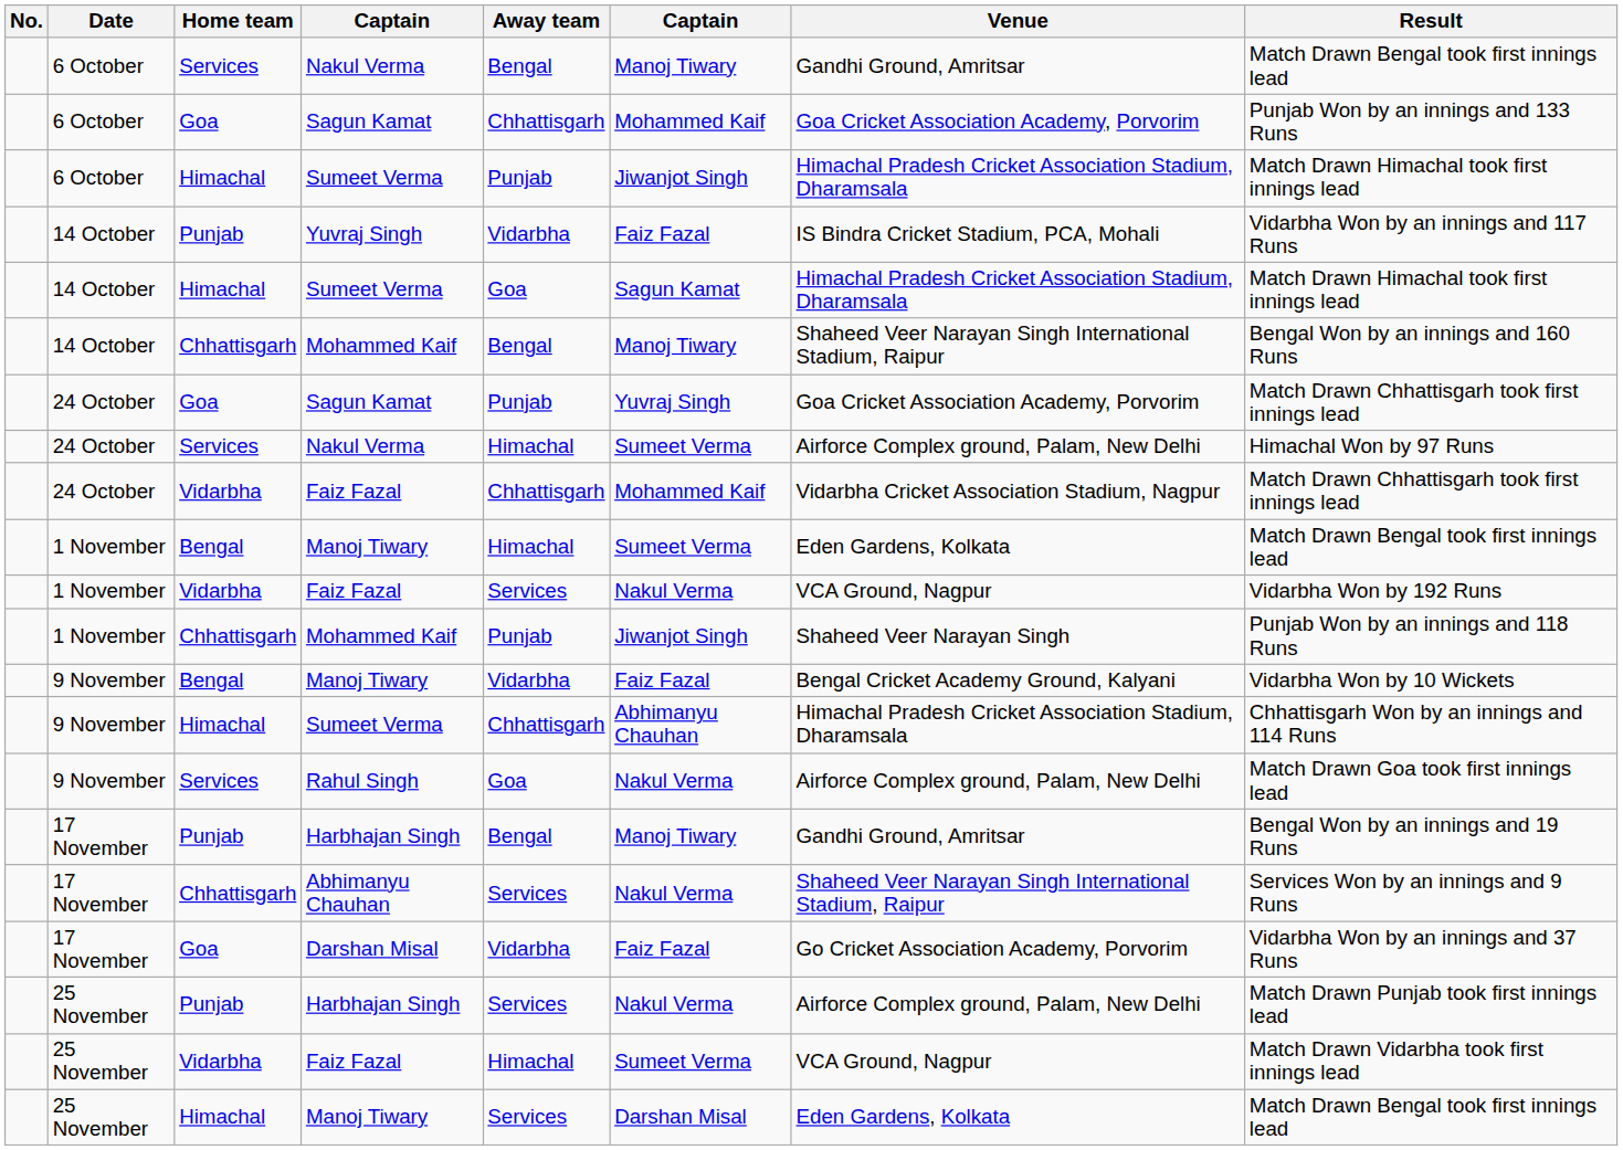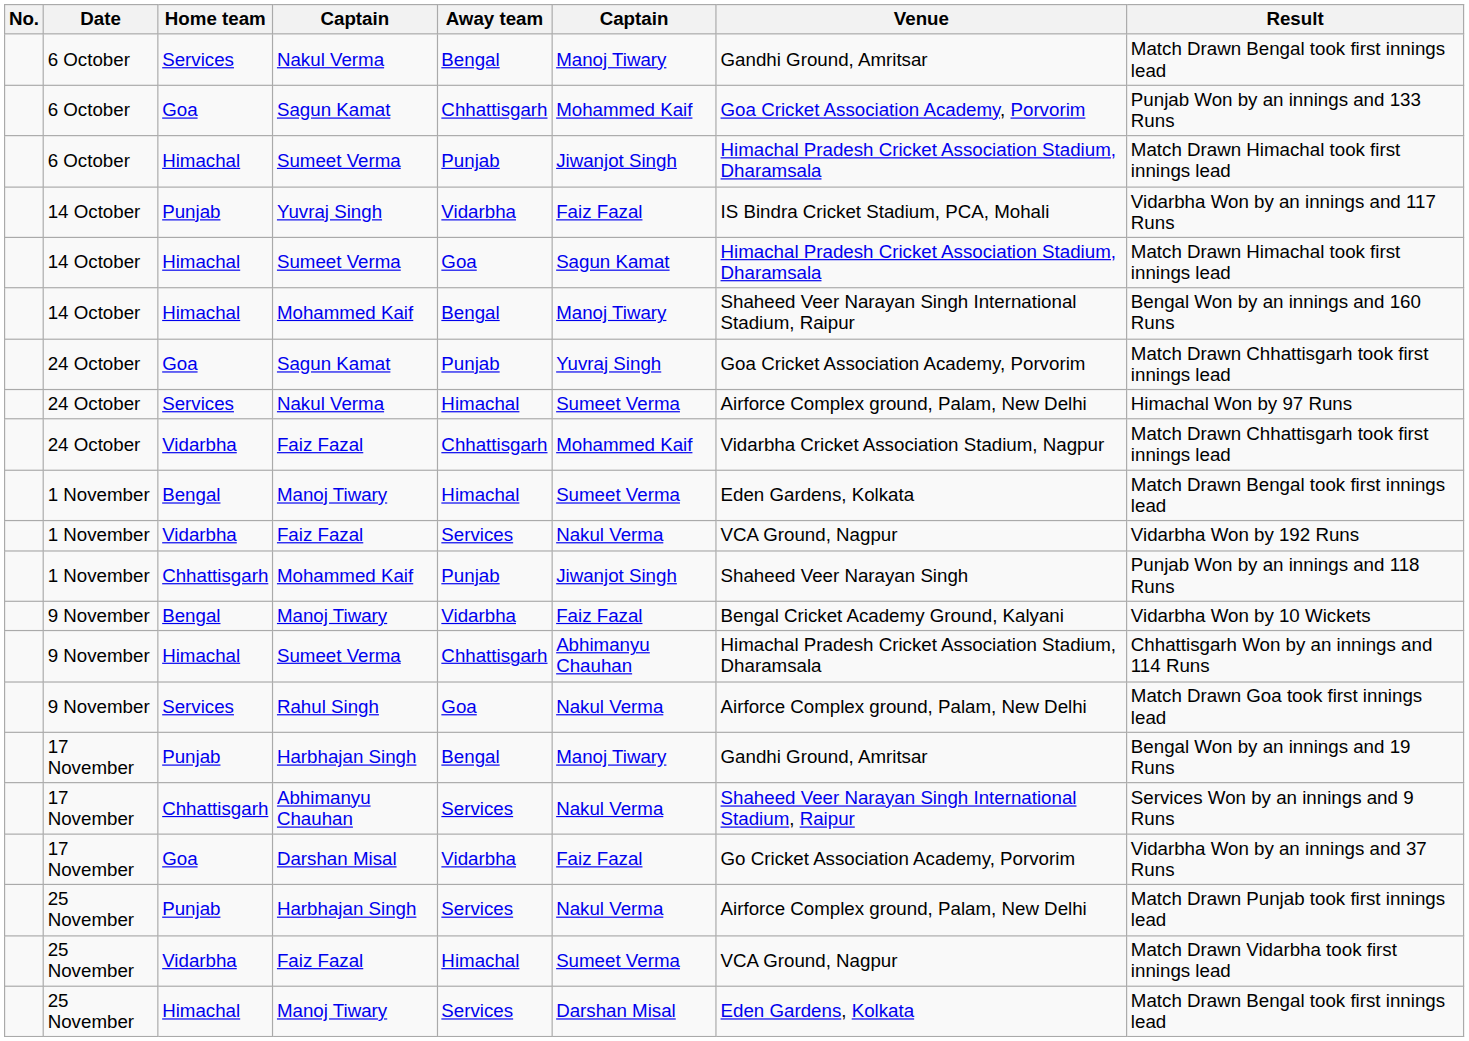 <table class="wikitable collapsible collapsed">
 <tr>
 <th>No.</th>
 <th>Date</th>
 <th>Home team</th>
 <th>Captain</th>
 <th>Away team</th>
 <th>Captain</th>
 <th>Venue</th>
 <th>Result</th>
 </tr>
 <tr>
 <td> </td>
 <td>6 October</td>
 <td><a href='#'>Services</a></td>
 <td><a href='#'>Nakul Verma</a></td>
 <td><a href='#'>Bengal</a></td>
 <td><a href='#'>Manoj Tiwary</a></td>
 <td>Gandhi Ground, Amritsar</td>
 <td>Match Drawn Bengal took first innings lead</td>
 </tr>
 <tr>
 <td> </td>
 <td>6 October</td>
 <td><a href='#'>Goa</a></td>
 <td><a href='#'>Sagun Kamat</a></td>
 <td><a href='#'>Chhattisgarh</a></td>
 <td><a href='#'>Mohammed Kaif</a></td>
 <td><a href='#'>Goa Cricket Association Academy</a>, <a href='#'>Porvorim</a></td>
 <td>Punjab Won by an innings and 133 Runs</td>
 </tr>
 <tr>
 <td> </td>
 <td>6 October</td>
 <td><a href='#'>Himachal</a></td>
 <td><a href='#'>Sumeet Verma</a></td>
 <td><a href='#'>Punjab</a></td>
 <td><a href='#'>Jiwanjot Singh</a></td>
 <td><a href='#'>Himachal Pradesh Cricket Association Stadium, Dharamsala</a></td>
 <td>Match Drawn Himachal took first innings lead</td>
 </tr>
 <tr>
 <td> </td>
 <td>14 October</td>
 <td><a href='#'>Punjab</a></td>
 <td><a href='#'>Yuvraj Singh</a></td>
 <td><a href='#'>Vidarbha</a></td>
 <td><a href='#'>Faiz Fazal</a></td>
 <td>IS Bindra Cricket Stadium, PCA, Mohali</td>
 <td>Vidarbha Won by an innings and 117 Runs</td>
 </tr>
 <tr>
 <td> </td>
 <td>14 October</td>
 <td><a href='#'>Himachal</a></td>
 <td><a href='#'>Sumeet Verma</a></td>
 <td><a href='#'>Goa</a></td>
 <td><a href='#'>Sagun Kamat</a></td>
 <td><a href='#'>Himachal Pradesh Cricket Association Stadium, Dharamsala</a></td>
 <td>Match Drawn Himachal took first innings lead</td>
 </tr>
 <tr>
 <td> </td>
 <td>14 October</td>
-<td><a href='#'>Chhattisgarh</a></td>
+<td><a href='#'>Himachal</a></td>
 <td><a href='#'>Mohammed Kaif</a></td>
 <td><a href='#'>Bengal</a></td>
 <td><a href='#'>Manoj Tiwary</a></td>
 <td>Shaheed Veer Narayan Singh International Stadium, Raipur</td>
 <td>Bengal Won by an innings and 160 Runs</td>
 </tr>
 <tr>
 <td> </td>
 <td>24 October</td>
 <td><a href='#'>Goa</a></td>
 <td><a href='#'>Sagun Kamat</a></td>
 <td><a href='#'>Punjab</a></td>
 <td><a href='#'>Yuvraj Singh</a></td>
 <td>Goa Cricket Association Academy, Porvorim</td>
 <td>Match Drawn Chhattisgarh took first innings lead</td>
 </tr>
 <tr>
 <td> </td>
 <td>24 October</td>
 <td><a href='#'>Services</a></td>
 <td><a href='#'>Nakul Verma</a></td>
 <td><a href='#'>Himachal</a></td>
 <td><a href='#'>Sumeet Verma</a></td>
 <td>Airforce Complex ground, Palam, New Delhi</td>
 <td>Himachal Won by 97 Runs</td>
 </tr>
 <tr>
 <td> </td>
 <td>24 October</td>
 <td><a href='#'>Vidarbha</a></td>
 <td><a href='#'>Faiz Fazal</a></td>
 <td><a href='#'>Chhattisgarh</a></td>
 <td><a href='#'>Mohammed Kaif</a></td>
 <td>Vidarbha Cricket Association Stadium, Nagpur</td>
 <td>Match Drawn Chhattisgarh took first innings lead</td>
 </tr>
 <tr>
 <td> </td>
 <td>1 November</td>
 <td><a href='#'>Bengal</a></td>
 <td><a href='#'>Manoj Tiwary</a></td>
 <td><a href='#'>Himachal</a></td>
 <td><a href='#'>Sumeet Verma</a></td>
 <td>Eden Gardens, Kolkata</td>
 <td>Match Drawn Bengal took first innings lead</td>
 </tr>
 <tr>
 <td> </td>
 <td>1 November</td>
 <td><a href='#'>Vidarbha</a></td>
 <td><a href='#'>Faiz Fazal</a></td>
 <td><a href='#'>Services</a></td>
 <td><a href='#'>Nakul Verma</a></td>
 <td>VCA Ground, Nagpur</td>
 <td>Vidarbha Won by 192 Runs</td>
 </tr>
 <tr>
 <td> </td>
 <td>1 November</td>
 <td><a href='#'>Chhattisgarh</a></td>
 <td><a href='#'>Mohammed Kaif</a></td>
 <td><a href='#'>Punjab</a></td>
 <td><a href='#'>Jiwanjot Singh</a></td>
 <td>Shaheed Veer Narayan Singh</td>
 <td>Punjab Won by an innings and 118 Runs</td>
 </tr>
 <tr>
 <td> </td>
 <td>9 November</td>
 <td><a href='#'>Bengal</a></td>
 <td><a href='#'>Manoj Tiwary</a></td>
 <td><a href='#'>Vidarbha</a></td>
 <td><a href='#'>Faiz Fazal</a></td>
 <td>Bengal Cricket Academy Ground, Kalyani</td>
 <td>Vidarbha Won by 10 Wickets</td>
 </tr>
 <tr>
 <td> </td>
 <td>9 November</td>
 <td><a href='#'>Himachal</a></td>
 <td><a href='#'>Sumeet Verma</a></td>
 <td><a href='#'>Chhattisgarh</a></td>
 <td><a href='#'>Abhimanyu Chauhan</a></td>
 <td>Himachal Pradesh Cricket Association Stadium, Dharamsala</td>
 <td>Chhattisgarh Won by an innings and 114 Runs</td>
 </tr>
 <tr>
 <td> </td>
 <td>9 November</td>
 <td><a href='#'>Services</a></td>
 <td><a href='#'>Rahul Singh</a></td>
 <td><a href='#'>Goa</a></td>
 <td><a href='#'>Nakul Verma</a></td>
 <td>Airforce Complex ground, Palam, New Delhi</td>
 <td>Match Drawn Goa took first innings lead</td>
 </tr>
 <tr>
 <td> </td>
 <td>17 November</td>
 <td><a href='#'>Punjab</a></td>
 <td><a href='#'>Harbhajan Singh</a></td>
 <td><a href='#'>Bengal</a></td>
 <td><a href='#'>Manoj Tiwary</a></td>
 <td>Gandhi Ground, Amritsar</td>
 <td>Bengal Won by an innings and 19 Runs</td>
 </tr>
 <tr>
 <td> </td>
 <td>17 November</td>
 <td><a href='#'>Chhattisgarh</a></td>
 <td><a href='#'>Abhimanyu Chauhan</a></td>
 <td><a href='#'>Services</a></td>
 <td><a href='#'>Nakul Verma</a></td>
 <td><a href='#'>Shaheed Veer Narayan Singh International Stadium</a>, <a href='#'>Raipur</a></td>
 <td>Services Won by an innings and 9 Runs</td>
 </tr>
 <tr>
 <td> </td>
 <td>17 November</td>
 <td><a href='#'>Goa</a></td>
 <td><a href='#'>Darshan Misal</a></td>
 <td><a href='#'>Vidarbha</a></td>
 <td><a href='#'>Faiz Fazal</a></td>
 <td>Go Cricket Association Academy, Porvorim</td>
 <td>Vidarbha Won by an innings and 37 Runs</td>
 </tr>
 <tr>
 <td> </td>
 <td>25 November</td>
 <td><a href='#'>Punjab</a></td>
 <td><a href='#'>Harbhajan Singh</a></td>
 <td><a href='#'>Services</a></td>
 <td><a href='#'>Nakul Verma</a></td>
 <td>Airforce Complex ground, Palam, New Delhi</td>
 <td>Match Drawn Punjab took first innings lead</td>
 </tr>
 <tr>
 <td> </td>
 <td>25 November</td>
 <td><a href='#'>Vidarbha</a></td>
 <td><a href='#'>Faiz Fazal</a></td>
 <td><a href='#'>Himachal</a></td>
 <td><a href='#'>Sumeet Verma</a></td>
 <td>VCA Ground, Nagpur</td>
 <td>Match Drawn Vidarbha took first innings lead</td>
 </tr>
 <tr>
 <td> </td>
 <td>25 November</td>
 <td><a href='#'>Himachal</a></td>
 <td><a href='#'>Manoj Tiwary</a></td>
 <td><a href='#'>Services</a></td>
 <td><a href='#'>Darshan Misal</a></td>
 <td><a href='#'>Eden Gardens</a>, <a href='#'>Kolkata</a></td>
 <td>Match Drawn Bengal took first innings lead</td>
 </tr>
 </table>
